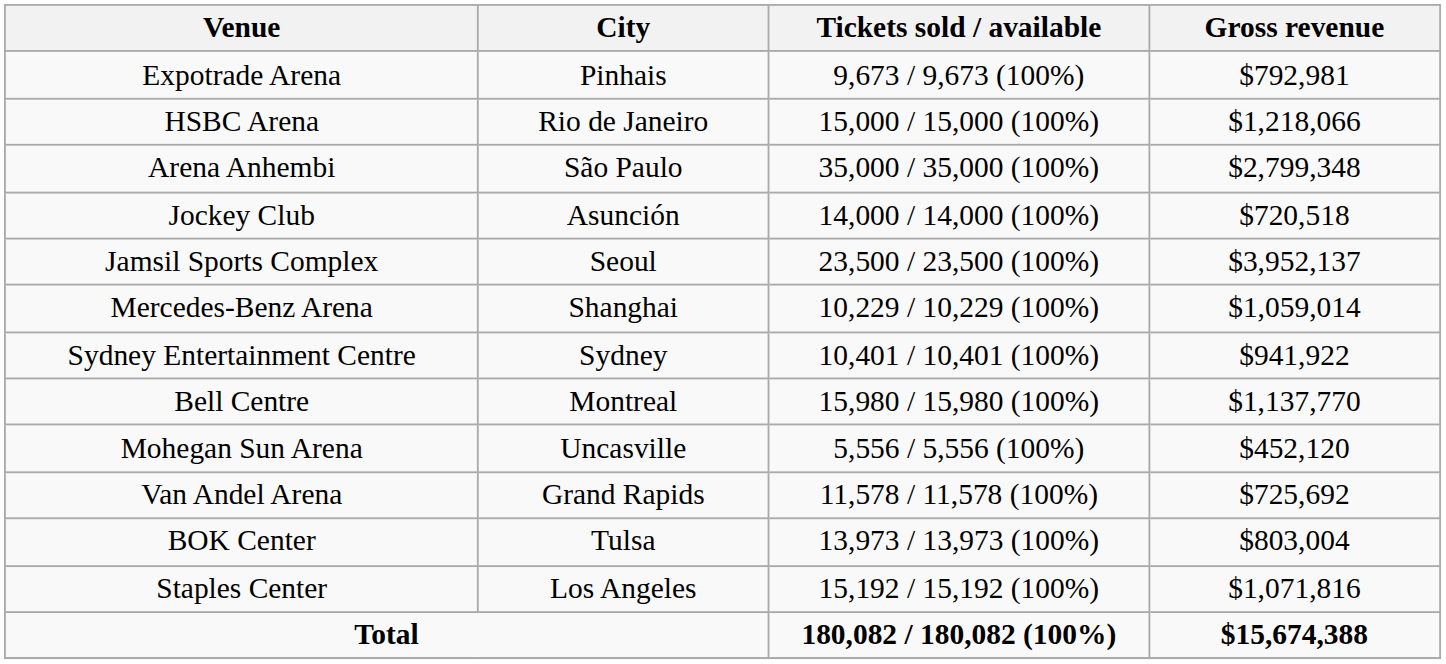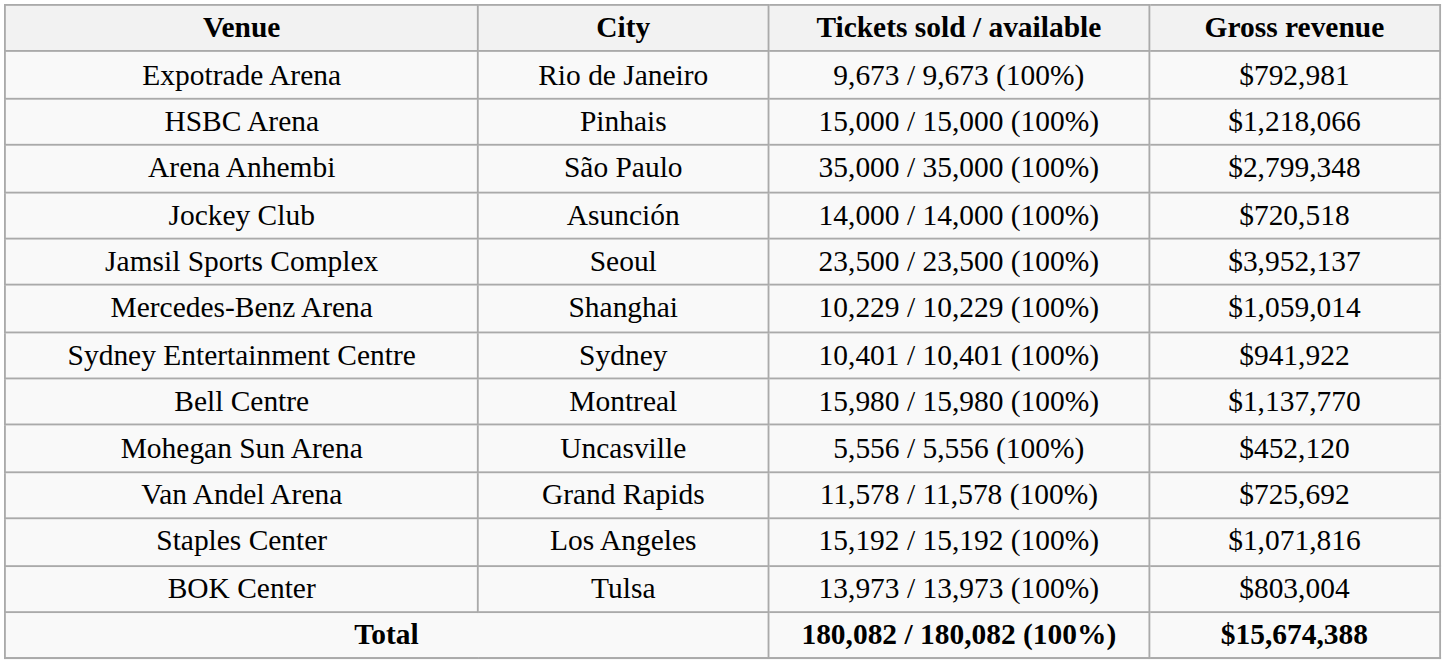 <table class="wikitable" style="text-align:center">
 <tr>
 <th style="width:250px;">Venue</th>
 <th style="width:150px;">City</th>
 <th style="width:200px;">Tickets sold / available</th>
 <th style="width:150px;">Gross revenue</th>
 </tr>
 <tr>
 <td>Expotrade Arena</td>
-<td>Pinhais</td>
+<td>Rio de Janeiro</td>
 <td>9,673 / 9,673 (100%)</td>
 <td>$792,981</td>
 </tr>
 <tr>
 <td>HSBC Arena</td>
-<td>Rio de Janeiro</td>
+<td>Pinhais</td>
 <td>15,000 / 15,000 (100%)</td>
 <td>$1,218,066</td>
 </tr>
 <tr>
 <td>Arena Anhembi</td>
 <td>São Paulo</td>
 <td>35,000 / 35,000 (100%)</td>
 <td>$2,799,348</td>
 </tr>
 <tr>
 <td>Jockey Club</td>
 <td>Asunción</td>
 <td>14,000 / 14,000 (100%)</td>
 <td>$720,518</td>
 </tr>
 <tr>
 <td>Jamsil Sports Complex</td>
 <td>Seoul</td>
 <td>23,500 / 23,500 (100%)</td>
 <td>$3,952,137</td>
 </tr>
 <tr>
 <td>Mercedes-Benz Arena</td>
 <td>Shanghai</td>
 <td>10,229 / 10,229 (100%)</td>
 <td>$1,059,014</td>
 </tr>
 <tr>
 <td>Sydney Entertainment Centre</td>
 <td>Sydney</td>
 <td>10,401 / 10,401 (100%)</td>
 <td>$941,922</td>
 </tr>
 <tr>
 <td>Bell Centre</td>
 <td>Montreal</td>
 <td>15,980 / 15,980 (100%)</td>
 <td>$1,137,770</td>
 </tr>
 <tr>
 <td>Mohegan Sun Arena</td>
 <td>Uncasville</td>
 <td>5,556 / 5,556 (100%)</td>
 <td>$452,120</td>
 </tr>
 <tr>
 <td>Van Andel Arena</td>
 <td>Grand Rapids</td>
 <td>11,578 / 11,578 (100%)</td>
 <td>$725,692</td>
 </tr>
 <tr>
+<td>Staples Center</td>
+<td>Los Angeles</td>
+<td>15,192 / 15,192 (100%)</td>
+<td>$1,071,816</td>
+</tr>
+<tr>
 <td>BOK Center</td>
 <td>Tulsa</td>
 <td>13,973 / 13,973 (100%)</td>
 <td>$803,004</td>
-</tr>
-<tr>
-<td>Staples Center</td>
-<td>Los Angeles</td>
-<td>15,192 / 15,192 (100%)</td>
-<td>$1,071,816</td>
 </tr>
 <tr>
 <td colspan="2"><strong>Total</strong></td>
 <td><strong>180,082 / 180,082 (100%)</strong></td>
 <td><strong>$15,674,388</strong></td>
 </tr>
 <tr>
 </tr>
 </table>
